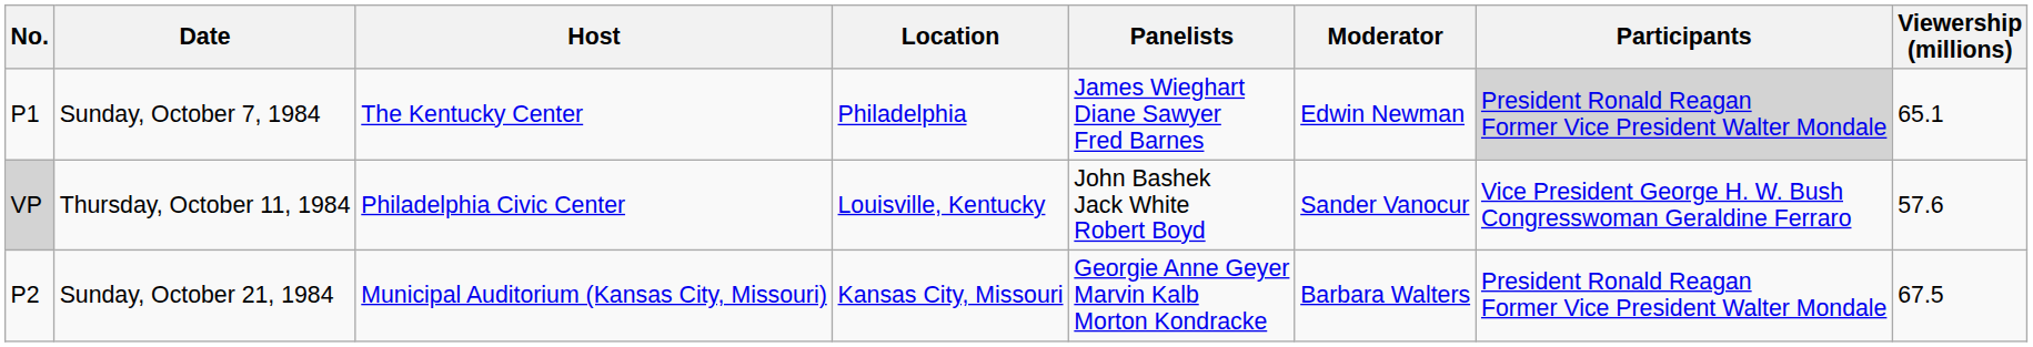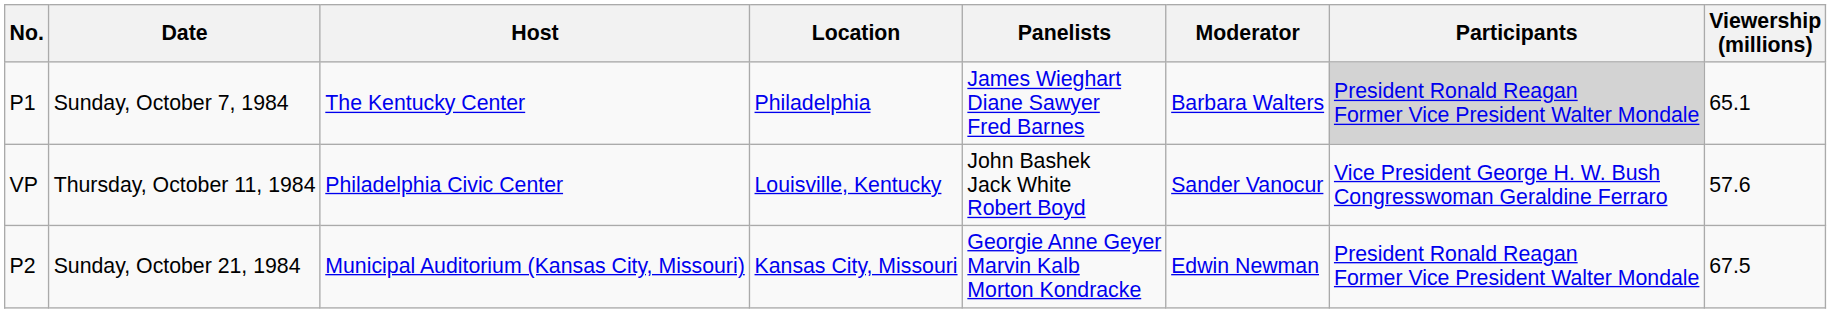 <table class="wikitable">
 <tr>
 <th>No.</th>
 <th>Date</th>
 <th>Host</th>
 <th>Location</th>
 <th>Panelists</th>
 <th>Moderator</th>
 <th>Participants</th>
 <th>Viewership<br>(millions)</th>
 </tr>
 <tr>
 <td>P1</td>
 <td>Sunday, October 7, 1984</td>
 <td><a href='#'>The Kentucky Center</a></td>
 <td><a href='#'>Philadelphia</a></td>
 <td><a href='#'>James Wieghart</a><br><a href='#'>Diane Sawyer</a><br><a href='#'>Fred Barnes</a></td>
-<td><a href='#'>Edwin Newman</a></td>
+<td><a href='#'>Barbara Walters</a></td>
 <td style="background: lightgrey;"><a href='#'>President Ronald Reagan</a><br><a href='#'>Former Vice President Walter Mondale</a></td>
 <td>65.1</td>
 </tr>
 <tr>
-<td style="background: lightgrey;">VP</td>
+<td>VP</td>
 <td>Thursday, October 11, 1984</td>
 <td><a href='#'>Philadelphia Civic Center</a></td>
 <td><a href='#'>Louisville, Kentucky</a></td>
 <td>John Bashek<br>Jack White<br><a href='#'>Robert Boyd</a></td>
 <td><a href='#'>Sander Vanocur</a></td>
 <td><a href='#'>Vice President George H. W. Bush</a><br><a href='#'>Congresswoman Geraldine Ferraro</a></td>
 <td>57.6</td>
 </tr>
 <tr>
 <td>P2</td>
 <td>Sunday, October 21, 1984</td>
 <td><a href='#'>Municipal Auditorium (Kansas City, Missouri)</a></td>
 <td><a href='#'>Kansas City, Missouri</a></td>
 <td><a href='#'>Georgie Anne Geyer</a><br><a href='#'>Marvin Kalb</a><br><a href='#'>Morton Kondracke</a></td>
-<td><a href='#'>Barbara Walters</a></td>
+<td><a href='#'>Edwin Newman</a></td>
 <td><a href='#'>President Ronald Reagan</a><br><a href='#'>Former Vice President Walter Mondale</a></td>
 <td>67.5 </td>
 </tr>
 </table>
